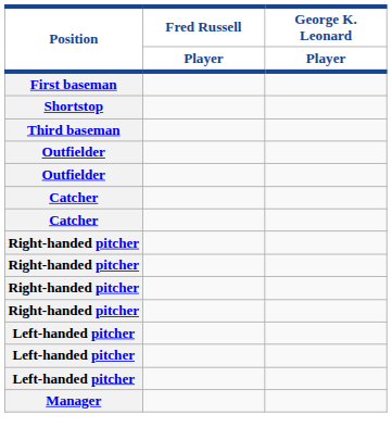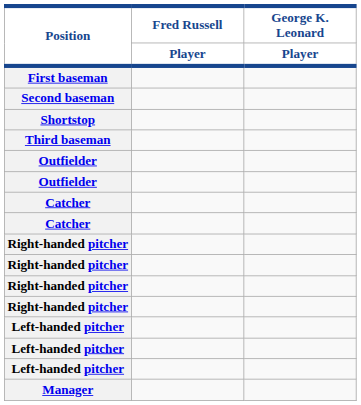 <table class="wikitable sortable plainrowheaders" style="text-align:center;">
 <tr>
 <th scope="col" rowspan="2" style="background-color:#ffffff; border-top:#17468E 5px solid; border-bottom:#17468E 5px solid; color:#17468E">Position</th>
 <th scope="col" style="background-color:#ffffff; border-top:#17468E 5px solid; color:#17468E" width="130px">Fred Russell</th>
 <th scope="col" style="background-color:#ffffff; border-top:#17468E 5px solid; color:#17468E" width="130px">George K. Leonard</th>
 </tr>
 <tr>
 <th scope="col" style="background-color:#ffffff; border-bottom:#17468E 5px solid; color:#17468E" width="130px">Player</th>
 <th scope="col" style="background-color:#ffffff; border-bottom:#17468E 5px solid; color:#17468E" width="130px">Player</th>
 </tr>
 <tr>
 <th scope="row" style="text-align:center"><a href='#'>First baseman</a></th>
+<td></td>
+<td></td>
+</tr>
+<tr>
+<th scope="row" style="text-align:center"><a href='#'>Second baseman</a></th>
 <td></td>
 <td></td>
 </tr>
 <tr>
 <th scope="row" style="text-align:center"><a href='#'>Shortstop</a></th>
 <td></td>
 <td></td>
 </tr>
 <tr>
 <th scope="row" style="text-align:center"><a href='#'>Third baseman</a></th>
 <td></td>
 <td></td>
 </tr>
 <tr>
 <th scope="row" style="text-align:center"><a href='#'>Outfielder</a></th>
 <td></td>
 <td></td>
 </tr>
 <tr>
 <th scope="row" style="text-align:center"><a href='#'>Outfielder</a></th>
 <td></td>
 <td></td>
 </tr>
 <tr>
 <th scope="row" style="text-align:center"><a href='#'>Catcher</a></th>
 <td></td>
 <td></td>
 </tr>
 <tr>
 <th scope="row" style="text-align:center"><a href='#'>Catcher</a></th>
 <td></td>
 <td></td>
 </tr>
 <tr>
 <th scope="row" style="text-align:center">Right-handed <a href='#'>pitcher</a></th>
 <td></td>
 <td></td>
 </tr>
 <tr>
 <th scope="row" style="text-align:center">Right-handed <a href='#'>pitcher</a></th>
 <td></td>
 <td></td>
 </tr>
 <tr>
 <th scope="row" style="text-align:center">Right-handed <a href='#'>pitcher</a></th>
 <td></td>
 <td></td>
 </tr>
 <tr>
 <th scope="row" style="text-align:center">Right-handed <a href='#'>pitcher</a></th>
 <td></td>
 <td></td>
 </tr>
 <tr>
 <th scope="row" style="text-align:center">Left-handed <a href='#'>pitcher</a></th>
 <td></td>
 <td></td>
 </tr>
 <tr>
 <th scope="row" style="text-align:center">Left-handed <a href='#'>pitcher</a></th>
 <td></td>
 <td></td>
 </tr>
 <tr>
 <th scope="row" style="text-align:center">Left-handed <a href='#'>pitcher</a></th>
 <td></td>
 <td></td>
 </tr>
 <tr>
 <th scope="row" style="text-align:center"><a href='#'>Manager</a></th>
 <td></td>
 <td></td>
 </tr>
 </table>
